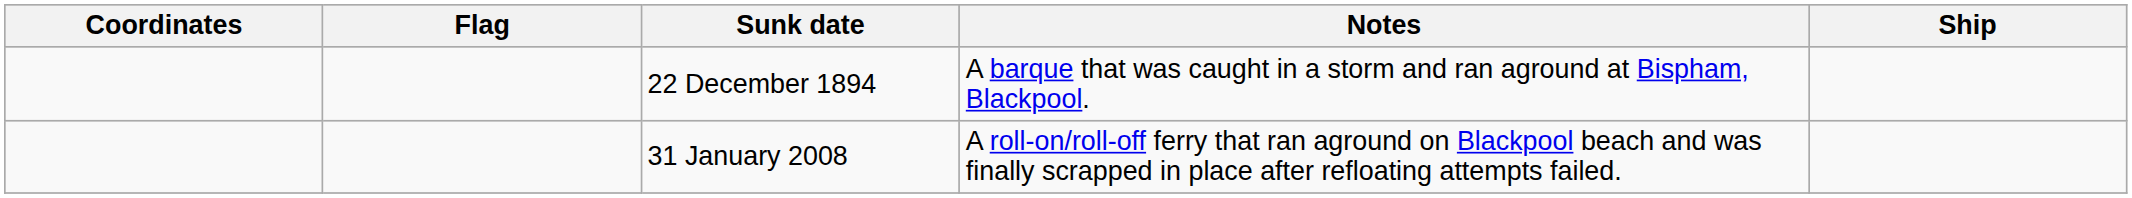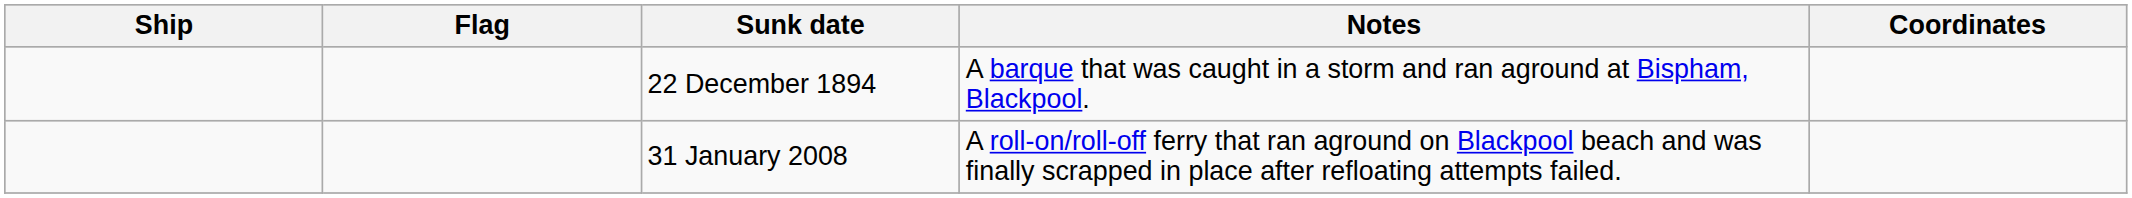 <table class=wikitable | style = "width:100%">
 <tr>
-<th style="width:15%">Coordinates</th>
+<th style="width:15%">Ship</th>
 <th style="width:15%">Flag</th>
 <th style="width:15%">Sunk date</th>
 <th style="width:40%">Notes</th>
-<th style="width:15%">Ship</th>
+<th style="width:15%">Coordinates</th>
 </tr>
 <tr>
 <td></td>
 <td></td>
 <td>22 December 1894</td>
 <td>A <a href='#'>barque</a> that was caught in a storm and ran aground at <a href='#'>Bispham, Blackpool</a>.</td>
 <td></td>
 </tr>
 <tr>
 <td></td>
 <td></td>
 <td>31 January 2008</td>
 <td>A <a href='#'>roll-on/roll-off</a> ferry that ran aground on <a href='#'>Blackpool</a> beach and was finally scrapped in place after refloating attempts failed.</td>
 <td></td>
 </tr>
 </table>
